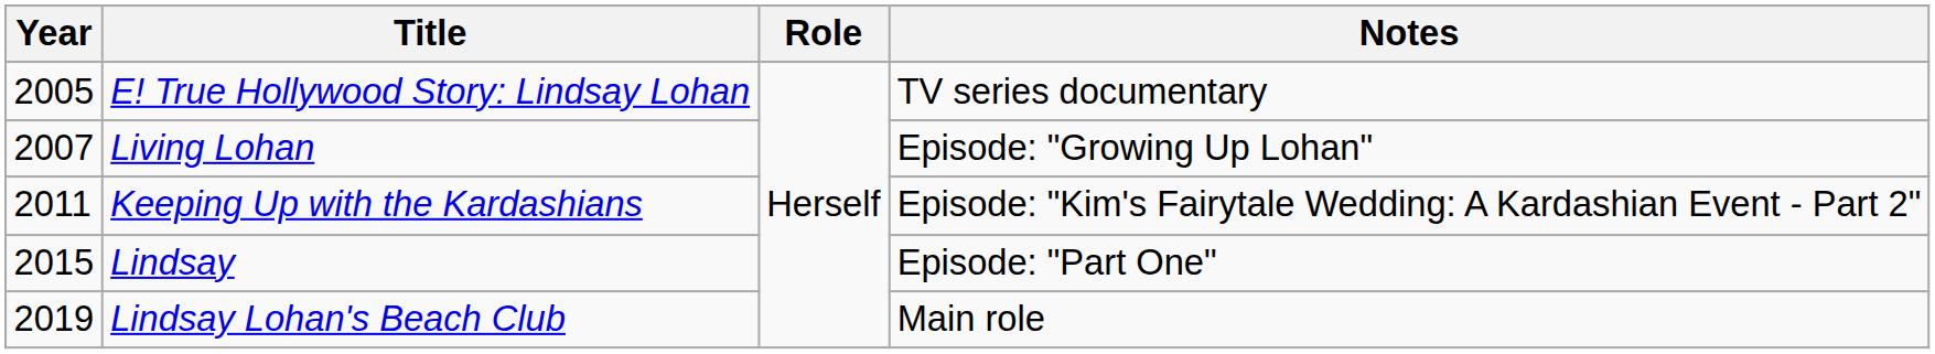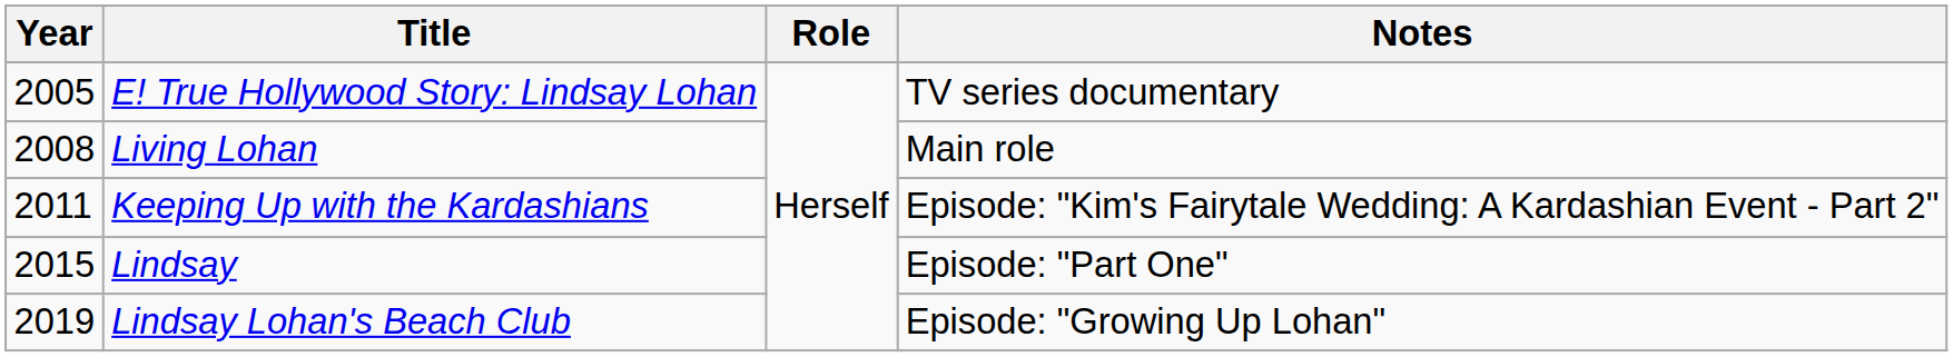 <table class="wikitable sortable">
 <tr>
 <th>Year</th>
 <th>Title</th>
 <th>Role</th>
 <th class="unsortable">Notes</th>
 </tr>
 <tr>
 <td>2005</td>
 <td><em><a href='#'>E! True Hollywood Story: Lindsay Lohan</a></em></td>
 <td rowspan="5">Herself</td>
 <td>TV series documentary</td>
 </tr>
 <tr>
-<td>2007</td>
+<td>2008</td>
 <td><em><a href='#'>Living Lohan</a></em></td>
-<td>Episode: "Growing Up Lohan"</td>
+<td>Main role</td>
 </tr>
 <tr>
 <td>2011</td>
 <td><em><a href='#'>Keeping Up with the Kardashians</a></em></td>
 <td>Episode: "Kim's Fairytale Wedding: A Kardashian Event - Part 2"</td>
 </tr>
 <tr>
 <td>2015</td>
 <td><em><a href='#'>Lindsay</a></em></td>
 <td>Episode: "Part One"</td>
 </tr>
 <tr>
 <td>2019</td>
 <td><em><a href='#'>Lindsay Lohan's Beach Club</a></em></td>
-<td>Main role</td>
+<td>Episode: "Growing Up Lohan"</td>
 </tr>
 </table>
